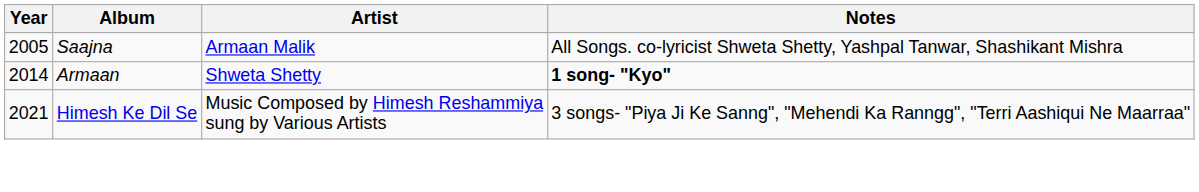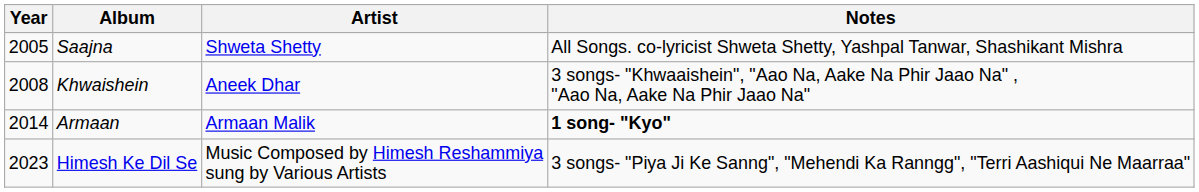 <table class="wikitable">
 <tr>
 <th>Year</th>
 <th>Album</th>
 <th>Artist</th>
 <th>Notes</th>
 </tr>
 <tr>
 <td>2005</td>
 <td><em>Saajna</em></td>
-<td><a href='#'>Armaan Malik</a></td>
+<td><a href='#'>Shweta Shetty</a></td>
 <td>All Songs. co-lyricist Shweta Shetty, Yashpal Tanwar, Shashikant Mishra</td>
+</tr>
+<tr>
+<td>2008</td>
+<td><em>Khwaishein</em></td>
+<td><a href='#'>Aneek Dhar</a></td>
+<td>3 songs- "Khwaaishein", "Aao Na, Aake Na Phir Jaao Na" ,<br>"Aao Na, Aake Na Phir Jaao Na"</td>
 </tr>
 <tr>
 <td>2014</td>
 <td><em>Armaan</em></td>
-<td><a href='#'>Shweta Shetty</a></td>
+<td><a href='#'>Armaan Malik</a></td>
 <td><strong>1 song- "Kyo"</strong></td>
 </tr>
 <tr>
-<td>2021</td>
+<td>2023</td>
 <td><a href='#'>Himesh Ke Dil Se</a></td>
 <td>Music Composed by <a href='#'>Himesh Reshammiya</a> <br> sung by Various Artists</td>
 <td>3 songs- "Piya Ji Ke Sanng", "Mehendi Ka Ranngg", "Terri Aashiqui Ne Maarraa"</td>
 </tr>
 </table>
